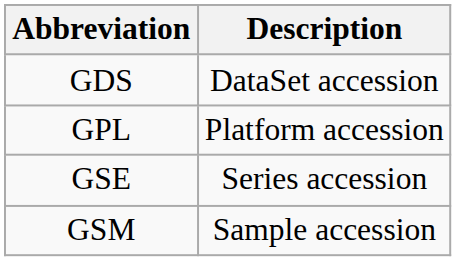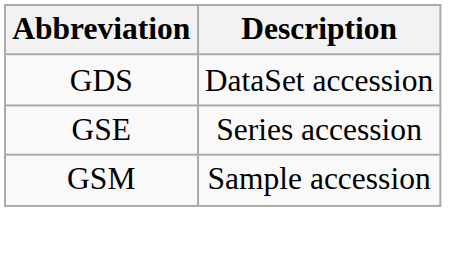 <table class="wikitable centered" style="text-align:center">
 <tr class="hintergrundfarbe6">
 <th>Abbreviation</th>
 <th>Description</th>
 </tr>
 <tr>
 <td>GDS</td>
 <td>DataSet accession</td>
 </tr>
 <tr>
-<td>GPL</td>
-<td>Platform accession</td>
-</tr>
-<tr>
 <td>GSE</td>
 <td>Series accession</td>
 </tr>
 <tr>
 <td>GSM</td>
 <td>Sample accession</td>
 </tr>
 </table>
